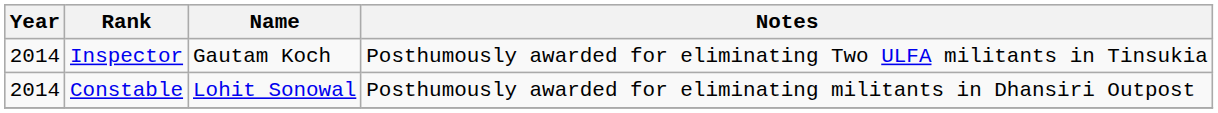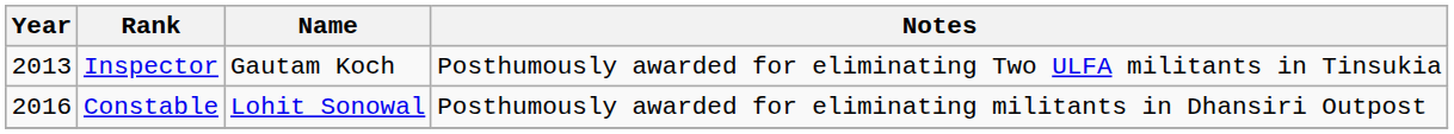 <table class="wikitable sortable">
 <tr>
 <th>Year</th>
 <th>Rank</th>
 <th>Name</th>
 <th>Notes</th>
 </tr>
 <tr>
-<td>2014</td>
+<td>2013</td>
 <td><a href='#'>Inspector</a></td>
 <td>Gautam Koch</td>
 <td>Posthumously awarded for eliminating Two <a href='#'>ULFA</a> militants in Tinsukia</td>
 </tr>
 <tr>
-<td>2014</td>
+<td>2016</td>
 <td><a href='#'>Constable</a></td>
 <td><a href='#'>Lohit Sonowal</a></td>
 <td>Posthumously awarded for eliminating militants in Dhansiri Outpost</td>
 </tr>
 <tr>
 </tr>
 </table>
